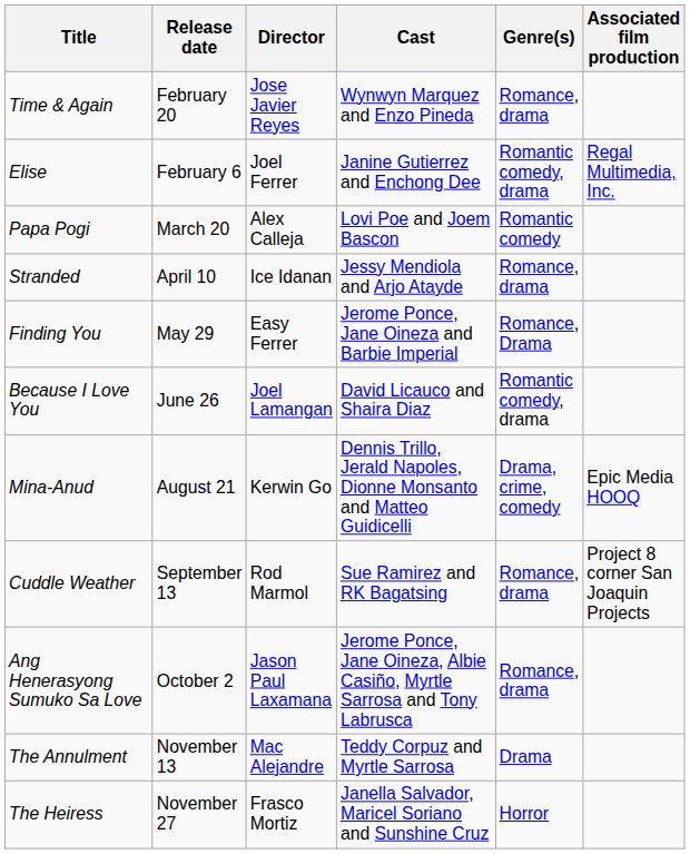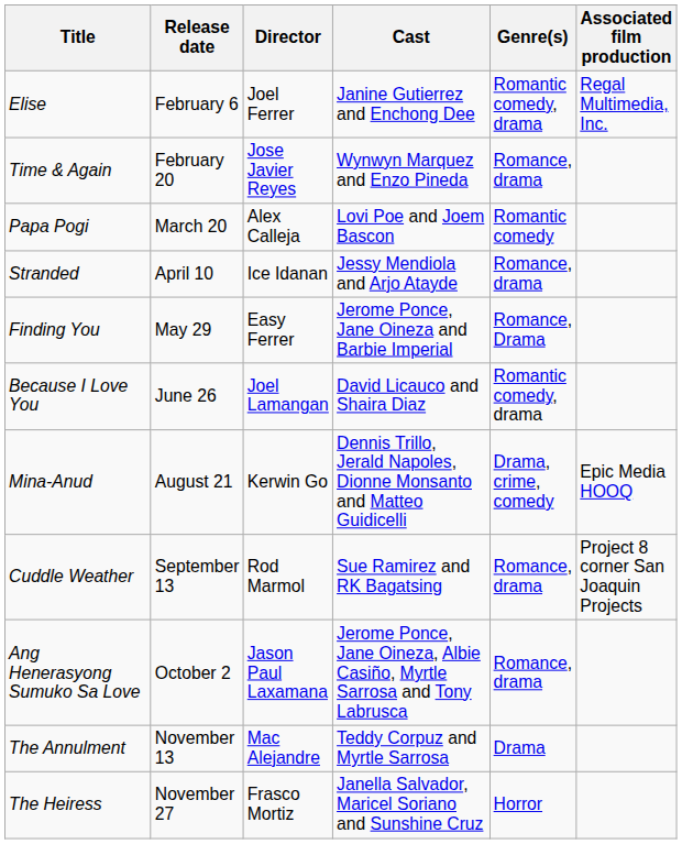 <table class="wikitable" style="width:100%;">
 <tr>
 <th style="width:25%;">Title</th>
 <th style="width:10%;">Release date</th>
 <th style="width:10%;">Director</th>
 <th style="width:30%;">Cast</th>
 <th style="width:10%;">Genre(s)</th>
 <th style="width:15%;">Associated film production</th>
 </tr>
 <tr>
+<td><em>Elise</em></td>
+<td>February 6</td>
+<td>Joel Ferrer</td>
+<td><a href='#'>Janine Gutierrez</a> and <a href='#'>Enchong Dee</a></td>
+<td><a href='#'>Romantic comedy</a>, <a href='#'>drama</a></td>
+<td><a href='#'>Regal Multimedia, Inc.</a></td>
+</tr>
+<tr>
 <td><em>Time & Again</em></td>
 <td>February 20</td>
 <td><a href='#'>Jose Javier Reyes</a></td>
 <td><a href='#'>Wynwyn Marquez</a> and <a href='#'>Enzo Pineda</a></td>
 <td><a href='#'>Romance</a>, <a href='#'>drama</a></td>
 <td></td>
-</tr>
-<tr>
-<td><em>Elise</em></td>
-<td>February 6</td>
-<td>Joel Ferrer</td>
-<td><a href='#'>Janine Gutierrez</a> and <a href='#'>Enchong Dee</a></td>
-<td><a href='#'>Romantic comedy</a>, <a href='#'>drama</a></td>
-<td><a href='#'>Regal Multimedia, Inc.</a></td>
 </tr>
 <tr>
 <td><em>Papa Pogi</em></td>
 <td>March 20</td>
 <td>Alex Calleja</td>
 <td><a href='#'>Lovi Poe</a> and <a href='#'>Joem Bascon</a></td>
 <td><a href='#'>Romantic comedy</a></td>
 <td></td>
 </tr>
 <tr>
 <td><em>Stranded</em></td>
 <td>April 10</td>
 <td>Ice Idanan</td>
 <td><a href='#'>Jessy Mendiola</a> and <a href='#'>Arjo Atayde</a></td>
 <td><a href='#'>Romance</a>, <a href='#'>drama</a></td>
 <td></td>
 </tr>
 <tr>
 <td><em>Finding You</em></td>
 <td>May 29</td>
 <td>Easy Ferrer</td>
 <td><a href='#'>Jerome Ponce</a>, <a href='#'>Jane Oineza</a> and <a href='#'>Barbie Imperial</a></td>
 <td><a href='#'>Romance</a>, <a href='#'>Drama</a></td>
 <td></td>
 </tr>
 <tr>
 <td><em>Because I Love You</em></td>
 <td>June 26</td>
 <td><a href='#'>Joel Lamangan</a></td>
 <td><a href='#'>David Licauco</a> and <a href='#'>Shaira Diaz</a></td>
 <td><a href='#'>Romantic comedy</a>, drama</td>
 <td></td>
 </tr>
 <tr>
 <td><em>Mina-Anud</em></td>
 <td>August 21</td>
 <td>Kerwin Go</td>
 <td><a href='#'>Dennis Trillo</a>, <a href='#'>Jerald Napoles</a>, <a href='#'>Dionne Monsanto</a> and <a href='#'>Matteo Guidicelli</a></td>
 <td><a href='#'>Drama</a>, <a href='#'>crime</a>, <a href='#'>comedy</a></td>
 <td>Epic Media<br><a href='#'>HOOQ</a></td>
 </tr>
 <tr>
 <td><em>Cuddle Weather</em></td>
 <td>September 13</td>
 <td>Rod Marmol</td>
 <td><a href='#'>Sue Ramirez</a> and <a href='#'>RK Bagatsing</a></td>
 <td><a href='#'>Romance</a>, <a href='#'>drama</a></td>
 <td>Project 8 corner San Joaquin Projects</td>
 </tr>
 <tr>
 <td><em>Ang Henerasyong Sumuko Sa Love</em></td>
 <td>October 2</td>
 <td><a href='#'>Jason Paul Laxamana</a></td>
 <td><a href='#'>Jerome Ponce</a>, <a href='#'>Jane Oineza</a>, <a href='#'>Albie Casiño</a>, <a href='#'>Myrtle Sarrosa</a> and <a href='#'>Tony Labrusca</a></td>
 <td><a href='#'>Romance</a>, <a href='#'>drama</a></td>
 <td></td>
 </tr>
 <tr>
 <td><em>The Annulment</em></td>
 <td>November 13</td>
 <td><a href='#'>Mac Alejandre</a></td>
 <td><a href='#'>Teddy Corpuz</a> and <a href='#'>Myrtle Sarrosa</a></td>
 <td><a href='#'>Drama</a></td>
 <td></td>
 </tr>
 <tr>
 <td><em>The Heiress</em></td>
 <td>November 27</td>
 <td>Frasco Mortiz</td>
 <td><a href='#'>Janella Salvador</a>, <a href='#'>Maricel Soriano</a> and <a href='#'>Sunshine Cruz</a></td>
 <td><a href='#'>Horror</a></td>
 <td></td>
 </tr>
 </table>
